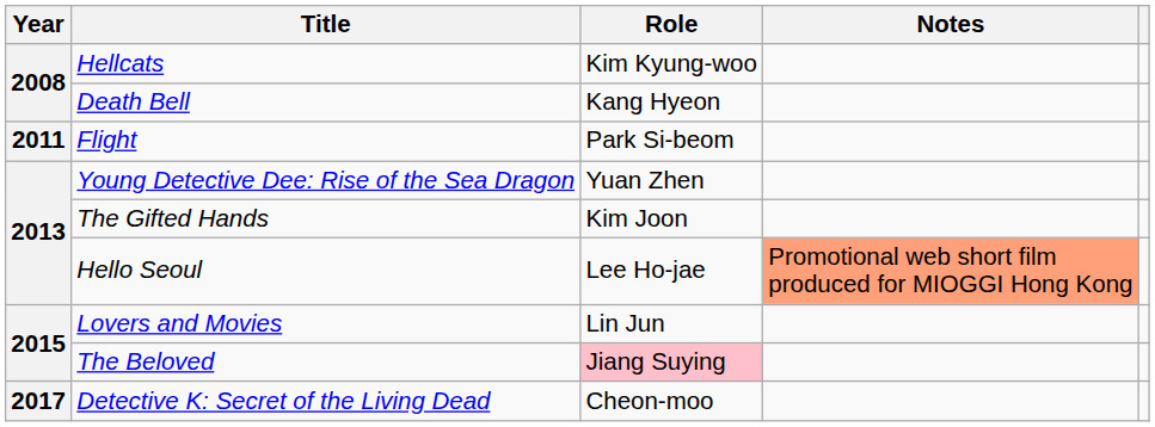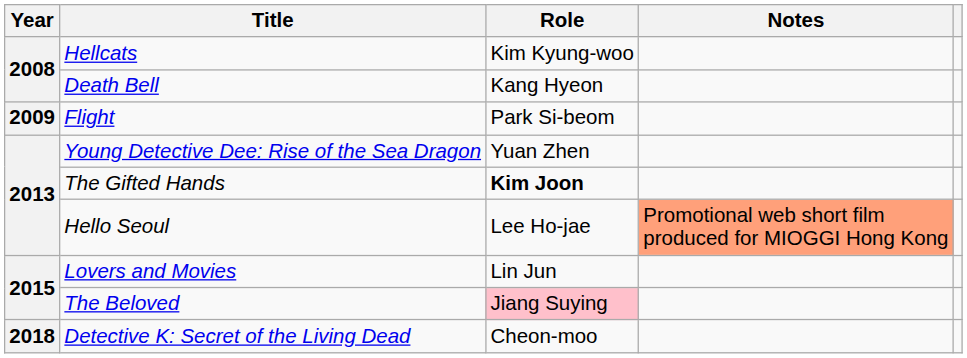 <table class="wikitable plainrowheaders sortable">
 <tr>
 <th scope="col">Year</th>
 <th scope="col">Title</th>
 <th scope="col">Role</th>
 <th scope="col">Notes</th>
 <th scope="col" class="unsortable"></th>
 </tr>
 <tr>
 <th scope="row" rowspan="2">2008</th>
 <td><em><a href='#'>Hellcats</a></em></td>
 <td>Kim Kyung-woo</td>
 <td></td>
 <td style="text-align:center"></td>
 </tr>
 <tr>
 <td><em><a href='#'>Death Bell</a></em></td>
 <td>Kang Hyeon</td>
 <td></td>
 <td style="text-align:center"></td>
 </tr>
 <tr>
-<th scope="row">2011</th>
+<th scope="row">2009</th>
 <td><em><a href='#'>Flight</a></em></td>
 <td>Park Si-beom</td>
 <td></td>
 <td style="text-align:center"></td>
 </tr>
 <tr>
 <th scope="row" rowspan="3">2013</th>
 <td><em><a href='#'>Young Detective Dee: Rise of the Sea Dragon</a></em></td>
 <td>Yuan Zhen</td>
 <td></td>
 <td style="text-align:center"></td>
 </tr>
 <tr>
 <td><em>The Gifted Hands</em></td>
-<td>Kim Joon</td>
+<td><strong>Kim Joon</strong></td>
 <td></td>
 <td style="text-align:center"></td>
 </tr>
 <tr>
 <td><em>Hello Seoul</em></td>
 <td>Lee Ho-jae</td>
 <td style="background: lightsalmon;">Promotional web short film<br>produced for MIOGGI Hong Kong</td>
 <td style="text-align:center"></td>
 </tr>
 <tr>
 <th scope="row" rowspan="2">2015</th>
 <td><em><a href='#'>Lovers and Movies</a></em></td>
 <td>Lin Jun</td>
 <td></td>
 <td style="text-align:center"></td>
 </tr>
 <tr>
 <td><em><a href='#'>The Beloved</a></em></td>
 <td style="background: pink;">Jiang Suying</td>
 <td></td>
 <td style="text-align:center"></td>
 </tr>
 <tr>
-<th scope="row">2017</th>
+<th scope="row">2018</th>
 <td><em> <a href='#'>Detective K: Secret of the Living Dead</a></em></td>
 <td>Cheon-moo</td>
 <td></td>
 <td style="text-align:center"></td>
 </tr>
 </table>
